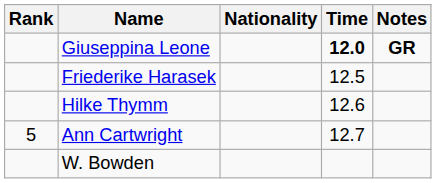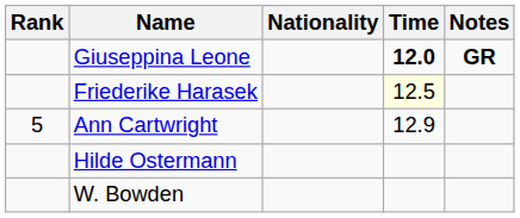 <table class="wikitable sortable" style="text-align:center">
 <tr>
 <th>Rank</th>
 <th>Name</th>
 <th>Nationality</th>
 <th>Time</th>
 <th>Notes</th>
 </tr>
 <tr>
 <td></td>
 <td align=left><a href='#'>Giuseppina Leone</a></td>
 <td align=left></td>
 <td><strong>12.0</strong></td>
 <td><strong>GR</strong></td>
 </tr>
 <tr>
 <td></td>
 <td align=left><a href='#'>Friederike Harasek</a></td>
 <td align=left></td>
-<td>12.5</td>
-<td></td>
-</tr>
-<tr>
-<td></td>
-<td align=left><a href='#'>Hilke Thymm</a></td>
-<td align=left></td>
-<td>12.6</td>
+<td style="background: lightyellow;">12.5</td>
 <td></td>
 </tr>
 <tr>
 <td>5</td>
 <td align=left><a href='#'>Ann Cartwright</a></td>
 <td align=left></td>
-<td>12.7</td>
+<td>12.9</td>
+<td></td>
+</tr>
+<tr>
+<td></td>
+<td align=left><a href='#'>Hilde Ostermann</a></td>
+<td align=left></td>
+<td></td>
 <td></td>
 </tr>
 <tr>
 <td></td>
 <td align=left>W. Bowden</td>
 <td align=left></td>
 <td></td>
 <td></td>
 </tr>
 </table>
